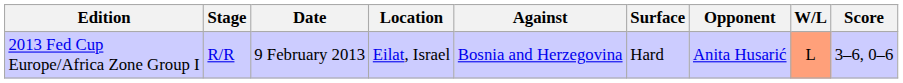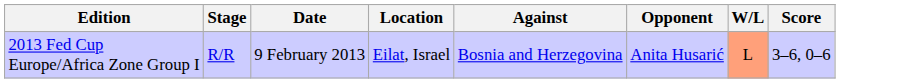 <table class=wikitable style=font-size:97%>
 <tr>
 <th>Edition</th>
 <th>Stage</th>
 <th>Date</th>
 <th>Location</th>
 <th>Against</th>
-<th>Surface</th>
 <th>Opponent</th>
 <th>W/L</th>
 <th>Score</th>
 </tr>
 <tr style="background:#ccf;">
 <td><a href='#'>2013 Fed Cup</a> <br> Europe/Africa Zone Group I</td>
 <td><a href='#'>R/R</a></td>
 <td>9 February 2013</td>
 <td><a href='#'>Eilat</a>, Israel</td>
 <td> <a href='#'>Bosnia and Herzegovina</a></td>
-<td>Hard</td>
 <td> <a href='#'>Anita Husarić</a></td>
 <td style="text-align:center; background:#ffa07a;">L</td>
 <td>3–6, 0–6</td>
 </tr>
 </table>
